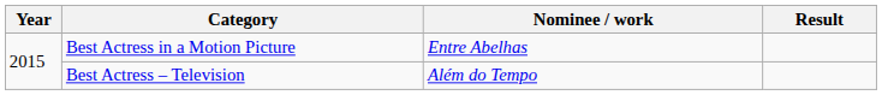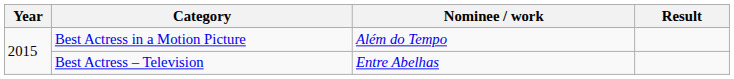 <table class=wikitable>
 <tr>
 <th Width=5%>Year</th>
 <th Width=32%>Category</th>
 <th Width=30%>Nominee / work</th>
 <th Width=10%>Result</th>
 </tr>
 <tr>
 <td rowspan=2>2015</td>
 <td><a href='#'>Best Actress in a Motion Picture</a></td>
-<td><em><a href='#'>Entre Abelhas</a></em></td>
+<td><em><a href='#'>Além do Tempo</a></em></td>
 <td></td>
 </tr>
 <tr>
 <td><a href='#'>Best Actress – Television</a></td>
-<td><em><a href='#'>Além do Tempo</a></em></td>
+<td><em><a href='#'>Entre Abelhas</a></em></td>
 <td></td>
 </tr>
 </table>
